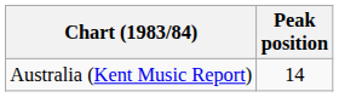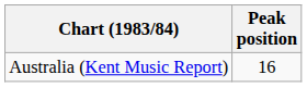 <table class="wikitable">
 <tr>
 <th>Chart (1983/84)</th>
 <th>Peak<br>position</th>
 </tr>
 <tr>
 <td>Australia (<a href='#'>Kent Music Report</a>)</td>
-<td align="center">14</td>
+<td align="center">16</td>
 </tr>
 </table>
